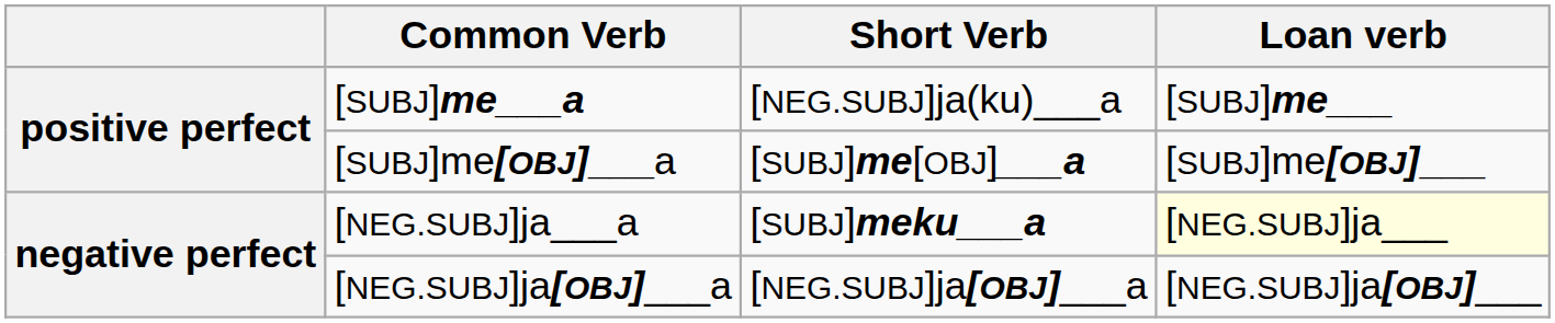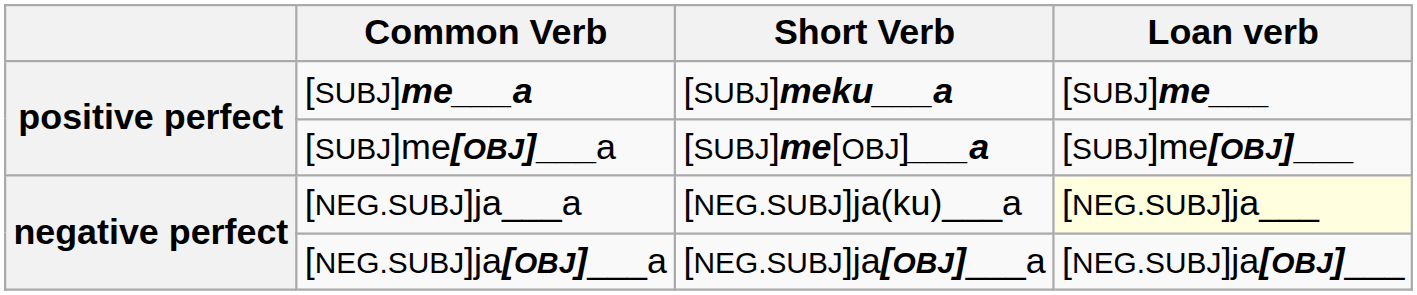 <table class="wikitable">
 <tr>
 <th></th>
 <th>Common Verb</th>
 <th>Short Verb</th>
 <th>Loan verb</th>
 </tr>
 <tr>
 <th rowspan="2">positive perfect</th>
 <td>[<small>SUBJ</small>]<strong><em>me<strong>___</strong>a</em></strong></td>
-<td>[<small>NEG.SUBJ</small>]</em></strong>ja(ku)___a<strong><em></td>
+<td>[<small>SUBJ</small>]<strong><em>meku<strong>___</strong>a</em></strong></td>
 <td>[<small>SUBJ</small>]<strong><em>me<strong>___<em></td>
 </tr>
 <tr>
 <td>[<small>SUBJ</small>]</em></strong>me<strong><em>[<small>OBJ</small>]</em>___</strong>a</em></strong></td>
 <td>[<small>SUBJ</small>]<strong><em>me</em></strong>[<small>OBJ</small>]<em>___<strong>a<strong><em></td>
 <td>[<small>SUBJ</small>]</em></strong>me<strong><em>[<small>OBJ</small>]</em>___<em></td>
 </tr>
 <tr>
 <th rowspan="2">negative perfect</th>
 <td>[<small>NEG.SUBJ</small>]</em></strong>ja___a<strong><em></td>
-<td>[<small>SUBJ</small>]<strong><em>meku<strong>___</strong>a</em></strong></td>
+<td>[<small>NEG.SUBJ</small>]</em></strong>ja(ku)___a<strong><em></td>
 <td style="background: lightyellow;">[<small>NEG.SUBJ</small>]</em></strong>ja___<strong><em></td>
 </tr>
 <tr>
 <td>[<small>NEG.SUBJ</small>]</em></strong>ja<strong><em>[<small>OBJ</small>]</em></strong>___a<strong><em></td>
 <td>[<small>NEG.SUBJ</small>]</em></strong>ja<strong><em>[<small>OBJ</small>]</em></strong>___a<strong><em></td>
 <td>[<small>NEG.SUBJ</small>]</em></strong>ja<strong><em>[<small>OBJ</small>]</em></strong>___<strong><em></td>
 </tr>
 </table>
